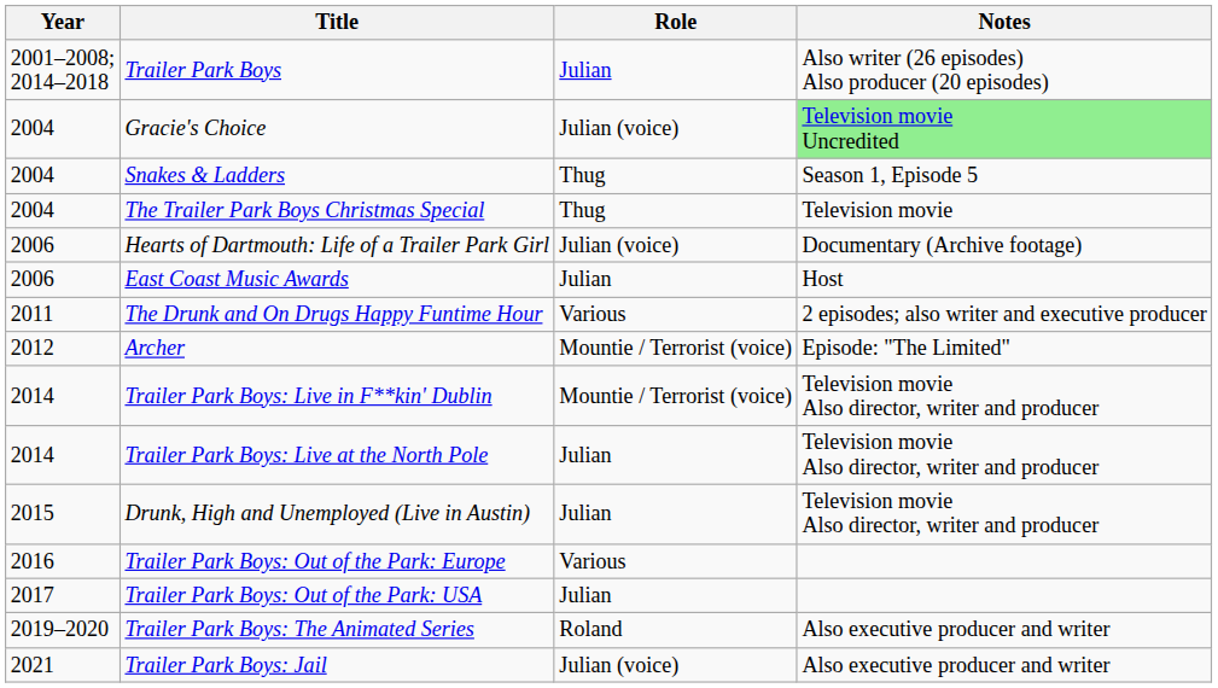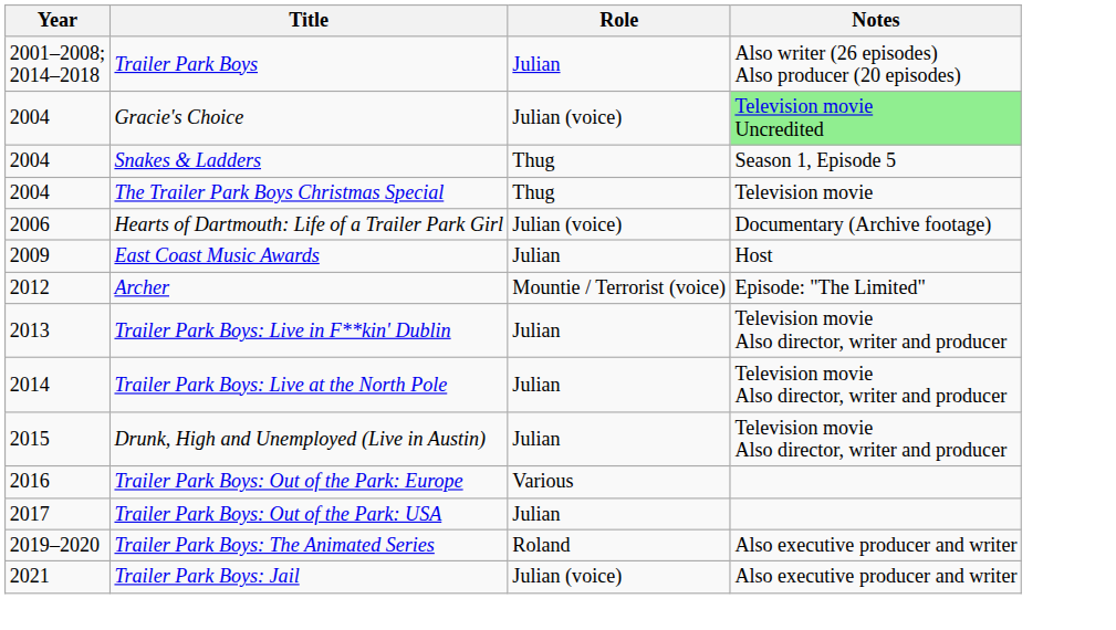 <table class="wikitable sortable">
 <tr>
 <th>Year</th>
 <th>Title</th>
 <th>Role</th>
 <th class="unsortable">Notes</th>
 </tr>
 <tr>
 <td>2001–2008; <br> 2014–2018</td>
 <td><em><a href='#'>Trailer Park Boys</a></em></td>
 <td><a href='#'>Julian</a></td>
 <td>Also writer (26 episodes)<br>Also producer (20 episodes)</td>
 </tr>
 <tr>
 <td>2004</td>
 <td><em>Gracie's Choice</em></td>
 <td>Julian (voice)</td>
 <td style="background: lightgreen;"><a href='#'>Television movie</a> <br> Uncredited</td>
 </tr>
 <tr>
 <td>2004</td>
 <td><em><a href='#'>Snakes & Ladders</a></em></td>
 <td>Thug</td>
 <td>Season 1, Episode 5</td>
 </tr>
 <tr>
 <td>2004</td>
 <td><em><a href='#'>The Trailer Park Boys Christmas Special</a></em></td>
 <td>Thug</td>
 <td>Television movie</td>
 </tr>
 <tr>
 <td>2006</td>
 <td><em>Hearts of Dartmouth: Life of a Trailer Park Girl</em></td>
 <td>Julian (voice)</td>
 <td>Documentary (Archive footage)</td>
 </tr>
 <tr>
-<td>2006</td>
+<td>2009</td>
 <td><em><a href='#'>East Coast Music Awards</a></em></td>
 <td>Julian</td>
 <td>Host</td>
-</tr>
-<tr>
-<td>2011</td>
-<td data-sort-value="Drunk and On Drugs Happy Funtime Hour, The"><em><a href='#'>The Drunk and On Drugs Happy Funtime Hour</a></em></td>
-<td>Various</td>
-<td>2 episodes; also writer and executive producer</td>
 </tr>
 <tr>
 <td>2012</td>
 <td><em><a href='#'>Archer</a></em></td>
 <td>Mountie / Terrorist (voice)</td>
 <td>Episode: "The Limited"</td>
 </tr>
 <tr>
-<td>2014</td>
+<td>2013</td>
 <td><em><a href='#'>Trailer Park Boys: Live in F**kin' Dublin</a></em></td>
-<td>Mountie / Terrorist (voice)</td>
+<td>Julian</td>
 <td>Television movie <br> Also director, writer and producer</td>
 </tr>
 <tr>
 <td>2014</td>
 <td><em><a href='#'>Trailer Park Boys: Live at the North Pole</a></em></td>
 <td>Julian</td>
 <td>Television movie <br> Also director, writer and producer</td>
 </tr>
 <tr>
 <td>2015</td>
 <td><em>Drunk, High and Unemployed (Live in Austin)</em></td>
 <td>Julian</td>
 <td>Television movie <br> Also director, writer and producer</td>
 </tr>
 <tr>
 <td>2016</td>
 <td><em><a href='#'>Trailer Park Boys: Out of the Park: Europe</a></em></td>
 <td>Various</td>
 <td></td>
 </tr>
 <tr>
 <td>2017</td>
 <td><em><a href='#'>Trailer Park Boys: Out of the Park: USA</a></em></td>
 <td>Julian</td>
 <td></td>
 </tr>
 <tr>
 <td>2019–2020</td>
 <td><em><a href='#'>Trailer Park Boys: The Animated Series</a></em></td>
 <td>Roland</td>
 <td>Also executive producer and writer</td>
 </tr>
 <tr>
 <td>2021</td>
 <td><em><a href='#'>Trailer Park Boys: Jail</a></em></td>
 <td>Julian (voice)</td>
 <td>Also executive producer and writer</td>
 </tr>
 </table>
